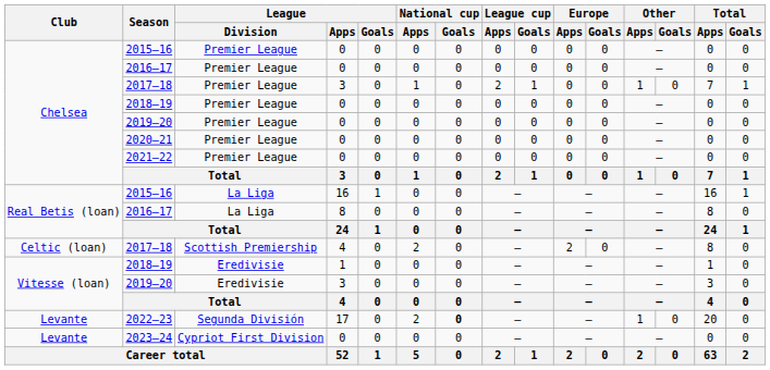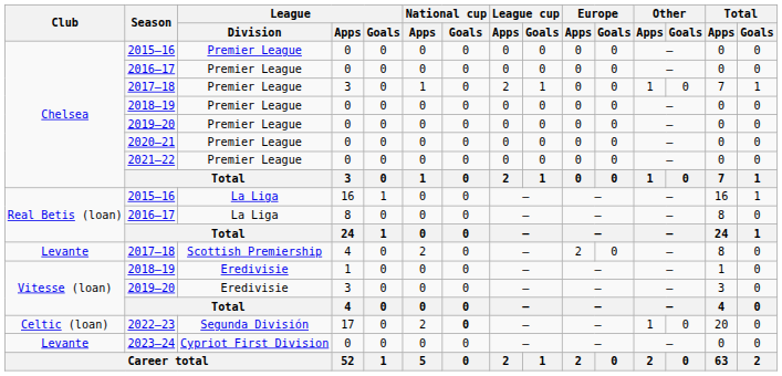 <table class="wikitable" style="text-align: center;">
 <tr>
 <th rowspan="2">Club</th>
 <th rowspan="2">Season</th>
 <th colspan="3">League</th>
 <th colspan="2">National cup</th>
 <th colspan="2">League cup</th>
 <th colspan="2">Europe</th>
 <th colspan="2">Other</th>
 <th colspan="2">Total</th>
 </tr>
 <tr>
 <th>Division</th>
 <th>Apps</th>
 <th>Goals</th>
 <th>Apps</th>
 <th>Goals</th>
 <th>Apps</th>
 <th>Goals</th>
 <th>Apps</th>
 <th>Goals</th>
 <th>Apps</th>
 <th>Goals</th>
 <th>Apps</th>
 <th>Goals</th>
 </tr>
 <tr>
 <td rowspan="8" valign="center"><a href='#'>Chelsea</a></td>
 <td><a href='#'>2015–16</a></td>
 <td><a href='#'>Premier League</a></td>
 <td>0</td>
 <td>0</td>
 <td>0</td>
 <td>0</td>
 <td>0</td>
 <td>0</td>
 <td>0</td>
 <td>0</td>
 <td colspan="2">—</td>
 <td>0</td>
 <td>0</td>
 </tr>
 <tr>
 <td><a href='#'>2016–17</a></td>
 <td>Premier League</td>
 <td>0</td>
 <td>0</td>
 <td>0</td>
 <td>0</td>
 <td>0</td>
 <td>0</td>
 <td>0</td>
 <td>0</td>
 <td colspan="2">—</td>
 <td>0</td>
 <td>0</td>
 </tr>
 <tr>
 <td><a href='#'>2017–18</a></td>
 <td>Premier League</td>
 <td>3</td>
 <td>0</td>
 <td>1</td>
 <td>0</td>
 <td>2</td>
 <td>1</td>
 <td>0</td>
 <td>0</td>
 <td>1</td>
 <td>0</td>
 <td>7</td>
 <td>1</td>
 </tr>
 <tr>
 <td><a href='#'>2018–19</a></td>
 <td>Premier League</td>
 <td>0</td>
 <td>0</td>
 <td>0</td>
 <td>0</td>
 <td>0</td>
 <td>0</td>
 <td>0</td>
 <td>0</td>
 <td colspan="2">—</td>
 <td>0</td>
 <td>0</td>
 </tr>
 <tr>
 <td><a href='#'>2019–20</a></td>
 <td>Premier League</td>
 <td>0</td>
 <td>0</td>
 <td>0</td>
 <td>0</td>
 <td>0</td>
 <td>0</td>
 <td>0</td>
 <td>0</td>
 <td colspan="2">—</td>
 <td>0</td>
 <td>0</td>
 </tr>
 <tr>
 <td><a href='#'>2020–21</a></td>
 <td>Premier League</td>
 <td>0</td>
 <td>0</td>
 <td>0</td>
 <td>0</td>
 <td>0</td>
 <td>0</td>
 <td>0</td>
 <td>0</td>
 <td colspan="2">—</td>
 <td>0</td>
 <td>0</td>
 </tr>
 <tr>
 <td><a href='#'>2021–22</a></td>
 <td>Premier League</td>
 <td>0</td>
 <td>0</td>
 <td>0</td>
 <td>0</td>
 <td>0</td>
 <td>0</td>
 <td>0</td>
 <td>0</td>
 <td colspan="2">—</td>
 <td>0</td>
 <td>0</td>
 </tr>
 <tr>
 <th colspan="2">Total</th>
 <th>3</th>
 <th>0</th>
 <th>1</th>
 <th>0</th>
 <th>2</th>
 <th>1</th>
 <th>0</th>
 <th>0</th>
 <th>1</th>
 <th>0</th>
 <th>7</th>
 <th>1</th>
 </tr>
 <tr>
 <td rowspan="3" valign="center"><a href='#'>Real Betis</a> (loan)</td>
 <td><a href='#'>2015–16</a></td>
 <td><a href='#'>La Liga</a></td>
 <td>16</td>
 <td>1</td>
 <td>0</td>
 <td>0</td>
 <td colspan="2">—</td>
 <td colspan="2">—</td>
 <td colspan="2">—</td>
 <td>16</td>
 <td>1</td>
 </tr>
 <tr>
 <td><a href='#'>2016–17</a></td>
 <td>La Liga</td>
 <td>8</td>
 <td>0</td>
 <td>0</td>
 <td>0</td>
 <td colspan="2">—</td>
 <td colspan="2">—</td>
 <td colspan="2">—</td>
 <td>8</td>
 <td>0</td>
 </tr>
 <tr>
 <th colspan="2">Total</th>
 <th>24</th>
 <th>1</th>
 <th>0</th>
 <th>0</th>
 <th colspan="2">—</th>
 <th colspan="2">—</th>
 <th colspan="2">—</th>
 <th>24</th>
 <th>1</th>
 </tr>
 <tr>
-<td rowspan="1" valign="center"><a href='#'>Celtic</a> (loan)</td>
+<td><a href='#'>Levante</a></td>
 <td><a href='#'>2017–18</a></td>
 <td><a href='#'>Scottish Premiership</a></td>
 <td>4</td>
 <td>0</td>
 <td>2</td>
 <td>0</td>
 <td colspan="2">—</td>
 <td>2</td>
 <td>0</td>
 <td colspan="2">—</td>
 <td>8</td>
 <td>0</td>
 </tr>
 <tr>
 <td rowspan="3" valign="center"><a href='#'>Vitesse</a> (loan)</td>
 <td><a href='#'>2018–19</a></td>
 <td><a href='#'>Eredivisie</a></td>
 <td>1</td>
 <td>0</td>
 <td>0</td>
 <td>0</td>
 <td colspan="2">—</td>
 <td colspan="2">—</td>
 <td colspan="2">—</td>
 <td>1</td>
 <td>0</td>
 </tr>
 <tr>
 <td><a href='#'>2019–20</a></td>
 <td>Eredivisie</td>
 <td>3</td>
 <td>0</td>
 <td>0</td>
 <td>0</td>
 <td colspan="2">—</td>
 <td colspan="2">—</td>
 <td colspan="2">—</td>
 <td>3</td>
 <td>0</td>
 </tr>
 <tr>
 <th colspan="2">Total</th>
 <th>4</th>
 <th>0</th>
 <th>0</th>
 <th>0</th>
 <th colspan="2">—</th>
 <th colspan="2">—</th>
 <th colspan="2">—</th>
 <th>4</th>
 <th>0</th>
 </tr>
 <tr>
-<td><a href='#'>Levante</a></td>
+<td rowspan="1" valign="center"><a href='#'>Celtic</a> (loan)</td>
 <td><a href='#'>2022–23</a></td>
 <td><a href='#'>Segunda División</a></td>
 <td>17</td>
 <td>0</td>
 <td>2</td>
 <td><strong>0</strong></td>
 <td colspan="2">—</td>
 <td colspan="2">—</td>
 <td>1</td>
 <td>0</td>
 <td>20</td>
 <td>0</td>
 </tr>
 <tr>
 <td><a href='#'>Levante</a></td>
 <td><a href='#'>2023–24</a></td>
 <td><a href='#'>Cypriot First Division</a></td>
 <td>0</td>
 <td>0</td>
 <td>0</td>
 <td>0</td>
 <td colspan="2">—</td>
 <td colspan="2">—</td>
 <td colspan="2">—</td>
 <td>0</td>
 <td>0</td>
 </tr>
 <tr>
 <th colspan="3">Career total</th>
 <th>52</th>
 <th>1</th>
 <th>5</th>
 <th>0</th>
 <th>2</th>
 <th>1</th>
 <th>2</th>
 <th>0</th>
 <th>2</th>
 <th>0</th>
 <th>63</th>
 <th>2</th>
 </tr>
 </table>
